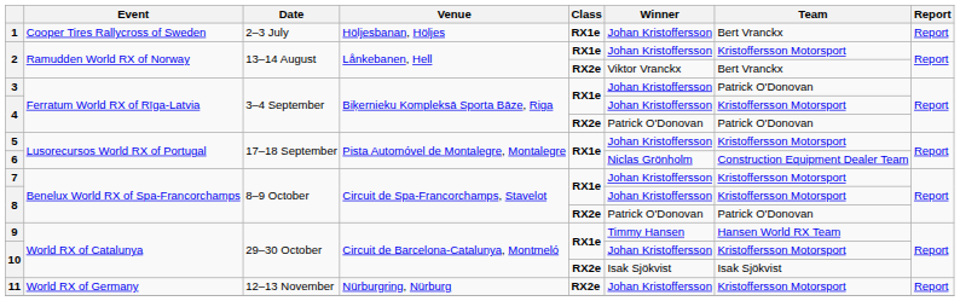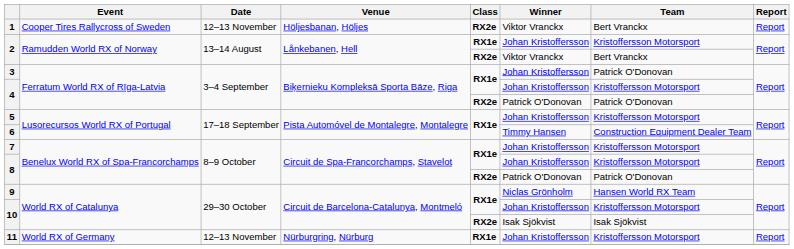 <table class="wikitable" style="font-size:85%;">
 <tr>
 <th></th>
 <th>Event</th>
 <th>Date</th>
 <th>Venue</th>
 <th>Class</th>
 <th>Winner</th>
 <th>Team</th>
 <th>Report</th>
 </tr>
 <tr>
 <th>1</th>
 <td> <a href='#'>Cooper Tires Rallycross of Sweden</a></td>
-<td>2–3 July</td>
+<td>12–13 November</td>
 <td><a href='#'>Höljesbanan</a>, <a href='#'>Höljes</a></td>
-<td><strong><span>RX1e</span></strong></td>
-<td> <a href='#'>Johan Kristoffersson</a></td>
+<td><strong><span>RX2e</span></strong></td>
+<td> Viktor Vranckx</td>
 <td> Bert Vranckx</td>
 <td><a href='#'>Report</a></td>
 </tr>
 <tr>
 <th rowspan="2">2</th>
 <td rowspan="2"> <a href='#'>Ramudden World RX of Norway</a></td>
 <td rowspan="2">13–14 August</td>
 <td rowspan="2"><a href='#'>Lånkebanen</a>, <a href='#'>Hell</a></td>
 <td align="center"><strong><span>RX1e</span></strong></td>
 <td> <a href='#'>Johan Kristoffersson</a></td>
 <td> <a href='#'>Kristoffersson Motorsport</a></td>
 <td rowspan="2"><a href='#'>Report</a></td>
 </tr>
 <tr>
 <td align=center><strong><span>RX2e</span></strong></td>
 <td> Viktor Vranckx</td>
 <td> Bert Vranckx</td>
 </tr>
 <tr>
 <th>3</th>
 <td rowspan="3"> <a href='#'>Ferratum World RX of Rīga-Latvia</a></td>
 <td rowspan="3">3–4 September</td>
 <td rowspan="3"><a href='#'>Biķernieku Kompleksā Sporta Bāze</a>, <a href='#'>Riga</a></td>
 <td rowspan="2" align="center"><strong><span>RX1e</span></strong></td>
 <td> <a href='#'>Johan Kristoffersson</a></td>
 <td> Patrick O'Donovan</td>
 <td rowspan="3"><a href='#'>Report</a></td>
 </tr>
 <tr>
 <th rowspan="2">4</th>
 <td> <a href='#'>Johan Kristoffersson</a></td>
 <td> <a href='#'>Kristoffersson Motorsport</a></td>
 </tr>
 <tr>
 <td align=center><strong><span>RX2e</span></strong></td>
 <td> Patrick O'Donovan</td>
 <td> Patrick O'Donovan</td>
 </tr>
 <tr>
 <th>5</th>
 <td rowspan="2"> <a href='#'>Lusorecursos World RX of Portugal</a></td>
 <td rowspan="2">17–18 September</td>
 <td rowspan="2"><a href='#'>Pista Automóvel de Montalegre</a>, <a href='#'>Montalegre</a></td>
 <td rowspan="2" align="center"><strong><span>RX1e</span></strong></td>
 <td> <a href='#'>Johan Kristoffersson</a></td>
 <td> <a href='#'>Kristoffersson Motorsport</a></td>
 <td rowspan="2"><a href='#'>Report</a></td>
 </tr>
 <tr>
 <th>6</th>
-<td> <a href='#'>Niclas Grönholm</a></td>
+<td> <a href='#'>Timmy Hansen</a></td>
 <td> <a href='#'>Construction Equipment Dealer Team</a></td>
 </tr>
 <tr>
 <th>7</th>
 <td rowspan="3"> <a href='#'>Benelux World RX of Spa-Francorchamps</a></td>
 <td rowspan="3">8–9 October</td>
 <td rowspan="3"><a href='#'>Circuit de Spa-Francorchamps</a>, <a href='#'>Stavelot</a></td>
 <td rowspan="2" align="center"><strong><span>RX1e</span></strong></td>
 <td> <a href='#'>Johan Kristoffersson</a></td>
 <td> <a href='#'>Kristoffersson Motorsport</a></td>
 <td rowspan="3"><a href='#'>Report</a></td>
 </tr>
 <tr>
 <th rowspan="2">8</th>
 <td> <a href='#'>Johan Kristoffersson</a></td>
 <td> <a href='#'>Kristoffersson Motorsport</a></td>
 </tr>
 <tr>
 <td align=center><strong><span>RX2e</span></strong></td>
 <td> Patrick O'Donovan</td>
 <td> Patrick O'Donovan</td>
 </tr>
 <tr>
 <th>9</th>
 <td rowspan="3"> <a href='#'>World RX of Catalunya</a></td>
 <td rowspan="3">29–30 October</td>
 <td rowspan="3"><a href='#'>Circuit de Barcelona-Catalunya</a>, <a href='#'>Montmeló</a></td>
 <td rowspan="2" align="center"><strong><span>RX1e</span></strong></td>
-<td> <a href='#'>Timmy Hansen</a></td>
+<td> <a href='#'>Niclas Grönholm</a></td>
 <td> <a href='#'>Hansen World RX Team</a></td>
 <td rowspan="3"><a href='#'>Report</a></td>
 </tr>
 <tr>
 <th rowspan="2">10</th>
 <td> <a href='#'>Johan Kristoffersson</a></td>
 <td> <a href='#'>Kristoffersson Motorsport</a></td>
 </tr>
 <tr>
 <td align=center><strong><span>RX2e</span></strong></td>
 <td> Isak Sjökvist</td>
 <td> Isak Sjökvist</td>
 </tr>
 <tr>
 <th>11</th>
 <td> <a href='#'>World RX of Germany</a></td>
 <td>12–13 November</td>
 <td><a href='#'>Nürburgring</a>, <a href='#'>Nürburg</a></td>
-<td><strong><span>RX2e</span></strong></td>
+<td><strong><span>RX1e</span></strong></td>
 <td> <a href='#'>Johan Kristoffersson</a></td>
 <td> <a href='#'>Kristoffersson Motorsport</a></td>
 <td><a href='#'>Report</a></td>
 </tr>
 <tr>
 </tr>
 </table>
